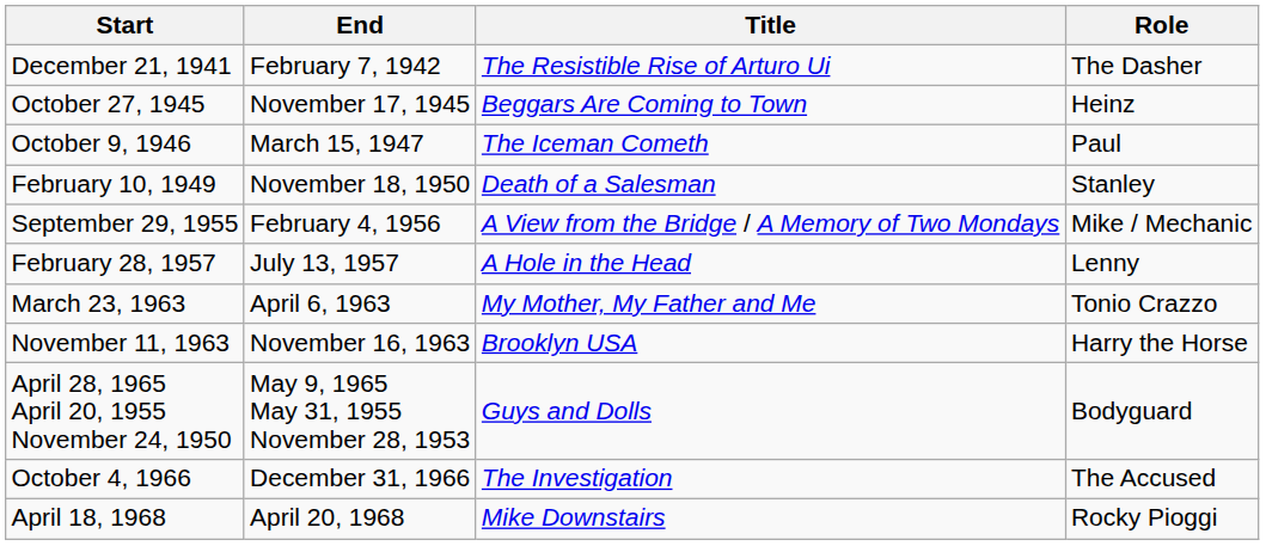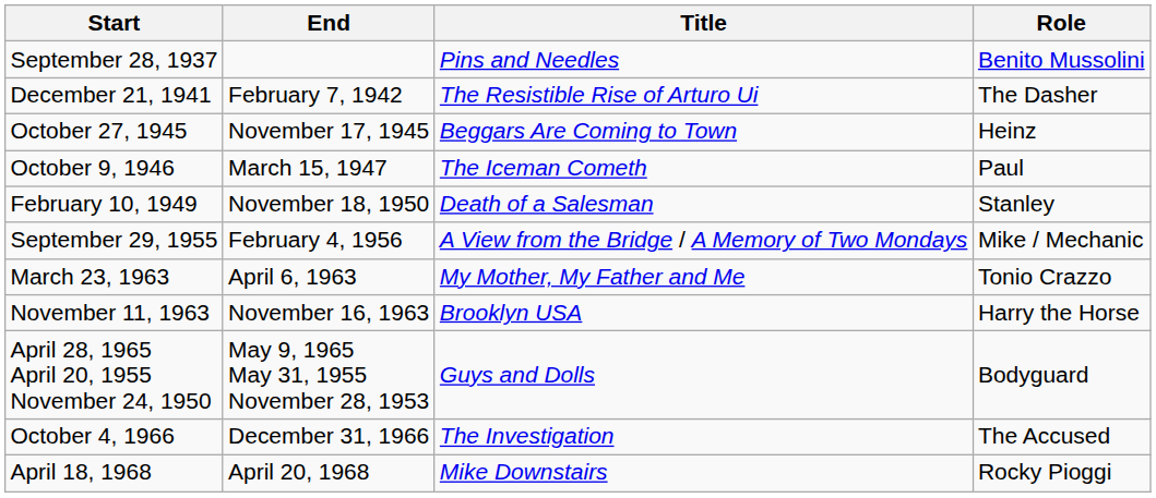 <table class="wikitable">
 <tr>
 <th>Start</th>
 <th>End</th>
 <th>Title</th>
 <th>Role</th>
+</tr>
+<tr>
+<td>September 28, 1937</td>
+<td></td>
+<td><em><a href='#'>Pins and Needles</a></em></td>
+<td><a href='#'>Benito Mussolini</a></td>
 </tr>
 <tr>
 <td>December 21, 1941</td>
 <td>February 7, 1942</td>
 <td><em><a href='#'>The Resistible Rise of Arturo Ui</a></em></td>
 <td>The Dasher</td>
 </tr>
 <tr>
 <td>October 27, 1945</td>
 <td>November 17, 1945</td>
 <td><em><a href='#'>Beggars Are Coming to Town</a></em></td>
 <td>Heinz</td>
 </tr>
 <tr>
 <td>October 9, 1946</td>
 <td>March 15, 1947</td>
 <td><em><a href='#'>The Iceman Cometh</a></em></td>
 <td>Paul</td>
 </tr>
 <tr>
 <td>February 10, 1949</td>
 <td>November 18, 1950</td>
 <td><em><a href='#'>Death of a Salesman</a></em></td>
 <td>Stanley</td>
 </tr>
 <tr>
 <td>September 29, 1955</td>
 <td>February 4, 1956</td>
 <td><em><a href='#'>A View from the Bridge</a></em> / <em><a href='#'>A Memory of Two Mondays</a></em></td>
 <td>Mike / Mechanic</td>
 </tr>
 <tr>
-<td>February 28, 1957</td>
-<td>July 13, 1957</td>
-<td><em><a href='#'>A Hole in the Head</a></em></td>
-<td>Lenny</td>
-</tr>
-<tr>
 <td>March 23, 1963</td>
 <td>April 6, 1963</td>
 <td><em><a href='#'>My Mother, My Father and Me</a></em></td>
 <td>Tonio Crazzo</td>
 </tr>
 <tr>
 <td>November 11, 1963</td>
 <td>November 16, 1963</td>
 <td><em><a href='#'>Brooklyn USA</a></em></td>
 <td>Harry the Horse</td>
 </tr>
 <tr>
 <td>April 28, 1965<br>April 20, 1955<br>November 24, 1950</td>
 <td>May 9, 1965<br>May 31, 1955<br>November 28, 1953</td>
 <td><em><a href='#'>Guys and Dolls</a></em></td>
 <td>Bodyguard</td>
 </tr>
 <tr>
 <td>October 4, 1966</td>
 <td>December 31, 1966</td>
 <td><em><a href='#'>The Investigation</a></em></td>
 <td>The Accused</td>
 </tr>
 <tr>
 <td>April 18, 1968</td>
 <td>April 20, 1968</td>
 <td><em><a href='#'>Mike Downstairs</a></em></td>
 <td>Rocky Pioggi</td>
 </tr>
 </table>
